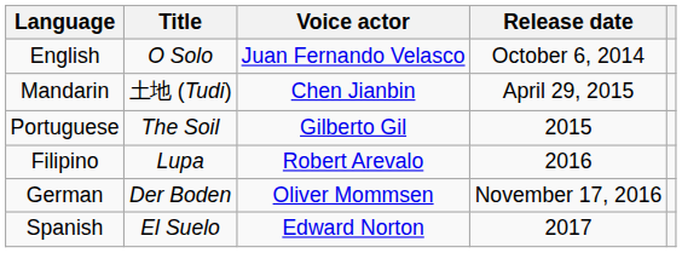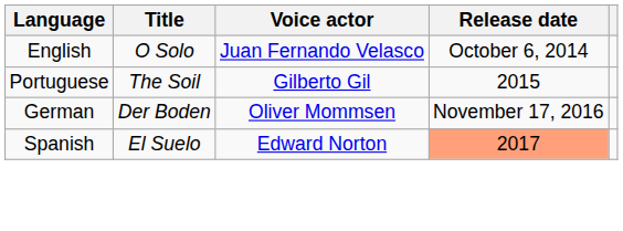 <table class="wikitable">
 <tr>
 <th>Language</th>
 <th>Title</th>
 <th>Voice actor</th>
 <th>Release date</th>
 <th></th>
 </tr>
 <tr>
 <td style="text-align: center;">English</td>
 <td style="text-align: center;"><em>O Solo</em></td>
 <td style="text-align: center;"><a href='#'>Juan Fernando Velasco</a></td>
 <td style="text-align: center;">October 6, 2014</td>
 <td style="text-align: center;"></td>
 </tr>
 <tr>
-<td style="text-align: center;">Mandarin</td>
-<td style="text-align: center;">土地 (<em>Tudi</em>)</td>
-<td style="text-align: center;"><a href='#'>Chen Jianbin</a></td>
-<td style="text-align: center;">April 29, 2015</td>
-<td style="text-align: center;"></td>
-</tr>
-<tr>
 <td style="text-align: center;">Portuguese</td>
 <td style="text-align: center;"><em>The Soil</em></td>
 <td style="text-align: center;"><a href='#'>Gilberto Gil</a></td>
 <td style="text-align: center;">2015</td>
-<td style="text-align: center;"></td>
-</tr>
-<tr>
-<td style="text-align: center;">Filipino</td>
-<td style="text-align: center;"><em>Lupa</em></td>
-<td style="text-align: center;"><a href='#'>Robert Arevalo</a></td>
-<td style="text-align: center;">2016</td>
 <td style="text-align: center;"></td>
 </tr>
 <tr>
 <td style="text-align: center;">German</td>
 <td style="text-align: center;"><em>Der Boden</em></td>
 <td style="text-align: center;"><a href='#'>Oliver Mommsen</a></td>
 <td style="text-align: center;">November 17, 2016</td>
 <td style="text-align: center;"></td>
 </tr>
 <tr>
 <td style="text-align: center;">Spanish</td>
 <td style="text-align: center;"><em>El Suelo</em></td>
 <td style="text-align: center;"><a href='#'>Edward Norton</a></td>
-<td style="text-align: center;">2017</td>
+<td style="background: lightsalmon; text-align: center;">2017</td>
 <td style="text-align: center;"></td>
 </tr>
 </table>
